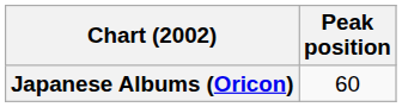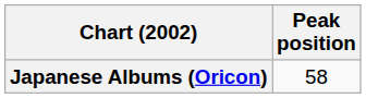 <table class="wikitable plainrowheaders" style="text-align:center">
 <tr>
 <th scope="col">Chart (2002)</th>
 <th scope="col">Peak<br> position</th>
 </tr>
 <tr>
 <th scope="row">Japanese Albums (<a href='#'>Oricon</a>)</th>
-<td>60</td>
+<td>58</td>
 </tr>
 </table>
